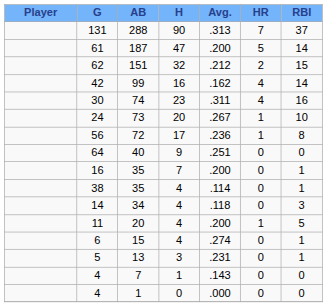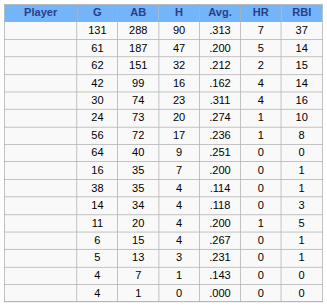 <table class="wikitable sortable">
 <tr>
 <th style="background:#74B4FA;color:#27408B;" width="16%">Player</th>
 <th style="background:#74B4FA;color:#27408B;" width="9%">G</th>
 <th style="background:#74B4FA;color:#27408B;" width="9%">AB</th>
 <th style="background:#74B4FA;color:#27408B;" width="9%">H</th>
 <th style="background:#74B4FA;color:#27408B;" width="9%">Avg.</th>
 <th style="background:#74B4FA;color:#27408B;" width="9%">HR</th>
 <th style="background:#74B4FA;color:#27408B;" width="9%">RBI</th>
 </tr>
 <tr align="center">
 <td></td>
 <td>131</td>
 <td>288</td>
 <td>90</td>
 <td>.313</td>
 <td>7</td>
 <td>37</td>
 </tr>
 <tr align="center">
 <td></td>
 <td>61</td>
 <td>187</td>
 <td>47</td>
 <td>.200</td>
 <td>5</td>
 <td>14</td>
 </tr>
 <tr align="center">
 <td></td>
 <td>62</td>
 <td>151</td>
 <td>32</td>
 <td>.212</td>
 <td>2</td>
 <td>15</td>
 </tr>
 <tr align="center">
 <td></td>
 <td>42</td>
 <td>99</td>
 <td>16</td>
 <td>.162</td>
 <td>4</td>
 <td>14</td>
 </tr>
 <tr align="center">
 <td></td>
 <td>30</td>
 <td>74</td>
 <td>23</td>
 <td>.311</td>
 <td>4</td>
 <td>16</td>
 </tr>
 <tr align="center">
 <td></td>
 <td>24</td>
 <td>73</td>
 <td>20</td>
-<td>.267</td>
+<td>.274</td>
 <td>1</td>
 <td>10</td>
 </tr>
 <tr align="center">
 <td></td>
 <td>56</td>
 <td>72</td>
 <td>17</td>
 <td>.236</td>
 <td>1</td>
 <td>8</td>
 </tr>
 <tr align="center">
 <td></td>
 <td>64</td>
 <td>40</td>
 <td>9</td>
 <td>.251</td>
 <td>0</td>
 <td>0</td>
 </tr>
 <tr align="center">
 <td></td>
 <td>16</td>
 <td>35</td>
 <td>7</td>
 <td>.200</td>
 <td>0</td>
 <td>1</td>
 </tr>
 <tr align="center">
 <td></td>
 <td>38</td>
 <td>35</td>
 <td>4</td>
 <td>.114</td>
 <td>0</td>
 <td>1</td>
 </tr>
 <tr align="center">
 <td></td>
 <td>14</td>
 <td>34</td>
 <td>4</td>
 <td>.118</td>
 <td>0</td>
 <td>3</td>
 </tr>
 <tr align="center">
 <td></td>
 <td>11</td>
 <td>20</td>
 <td>4</td>
 <td>.200</td>
 <td>1</td>
 <td>5</td>
 </tr>
 <tr align="center">
 <td></td>
 <td>6</td>
 <td>15</td>
 <td>4</td>
-<td>.274</td>
+<td>.267</td>
 <td>0</td>
 <td>1</td>
 </tr>
 <tr align="center">
 <td></td>
 <td>5</td>
 <td>13</td>
 <td>3</td>
 <td>.231</td>
 <td>0</td>
 <td>1</td>
 </tr>
 <tr align="center">
 <td></td>
 <td>4</td>
 <td>7</td>
 <td>1</td>
 <td>.143</td>
 <td>0</td>
 <td>0</td>
 </tr>
 <tr align="center">
 <td></td>
 <td>4</td>
 <td>1</td>
 <td>0</td>
 <td>.000</td>
 <td>0</td>
 <td>0</td>
 </tr>
 <tr align="center">
 </tr>
 </table>
